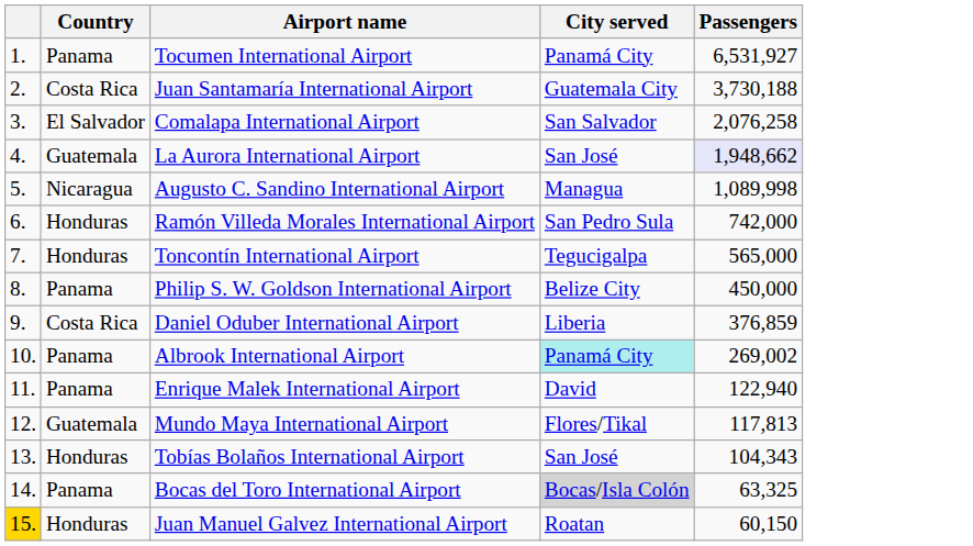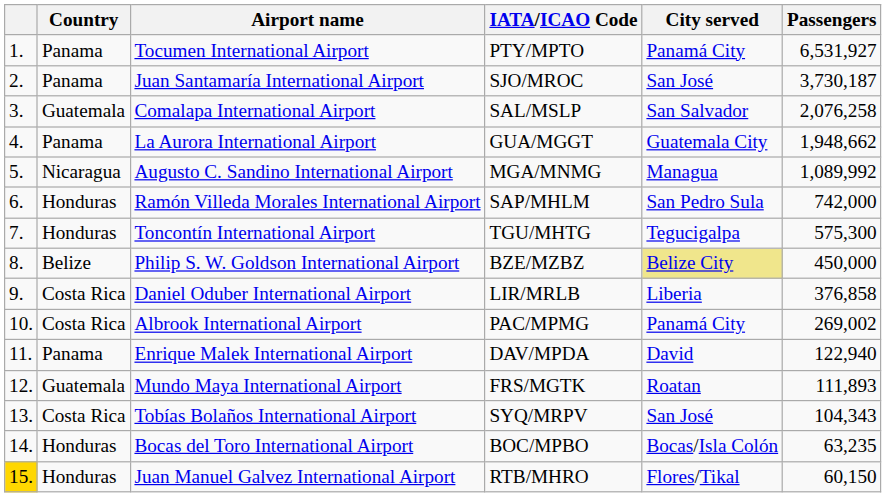 <table class="wikitable sortable">
 <tr>
 <th></th>
 <th>Country</th>
 <th>Airport name</th>
+<th><a href='#'>IATA</a>/<a href='#'>ICAO</a> Code</th>
 <th>City served</th>
 <th>Passengers</th>
 </tr>
 <tr>
 <td>1.</td>
 <td>Panama</td>
 <td><a href='#'>Tocumen International Airport</a></td>
+<td>PTY/MPTO</td>
 <td><a href='#'>Panamá City</a></td>
 <td align=right>6,531,927</td>
 </tr>
 <tr>
 <td>2.</td>
-<td>Costa Rica</td>
+<td>Panama</td>
 <td><a href='#'>Juan Santamaría International Airport</a></td>
-<td><a href='#'>Guatemala City</a></td>
-<td align=right>3,730,188</td>
+<td>SJO/MROC</td>
+<td><a href='#'>San José</a></td>
+<td align=right>3,730,187</td>
 </tr>
 <tr>
 <td>3.</td>
-<td>El Salvador</td>
+<td>Guatemala</td>
 <td><a href='#'>Comalapa International Airport</a></td>
+<td>SAL/MSLP</td>
 <td><a href='#'>San Salvador</a></td>
 <td align=right>2,076,258</td>
 </tr>
 <tr>
 <td>4.</td>
-<td>Guatemala</td>
+<td>Panama</td>
 <td><a href='#'>La Aurora International Airport</a></td>
-<td><a href='#'>San José</a></td>
-<td align=right style="background: lavender;">1,948,662</td>
+<td>GUA/MGGT</td>
+<td><a href='#'>Guatemala City</a></td>
+<td align=right>1,948,662</td>
 </tr>
 <tr>
 <td>5.</td>
 <td>Nicaragua</td>
 <td><a href='#'>Augusto C. Sandino International Airport</a></td>
+<td>MGA/MNMG</td>
 <td><a href='#'>Managua</a></td>
-<td align=right>1,089,998</td>
+<td align=right>1,089,992</td>
 </tr>
 <tr>
 <td>6.</td>
 <td>Honduras</td>
 <td><a href='#'>Ramón Villeda Morales International Airport</a></td>
+<td>SAP/MHLM</td>
 <td><a href='#'>San Pedro Sula</a></td>
 <td align=right>742,000</td>
 </tr>
 <tr>
 <td>7.</td>
 <td>Honduras</td>
 <td><a href='#'>Toncontín International Airport</a></td>
+<td>TGU/MHTG</td>
 <td><a href='#'>Tegucigalpa</a></td>
-<td align=right>565,000</td>
+<td align=right>575,300</td>
 </tr>
 <tr>
 <td>8.</td>
-<td>Panama</td>
+<td>Belize</td>
 <td><a href='#'>Philip S. W. Goldson International Airport</a></td>
-<td><a href='#'>Belize City</a></td>
+<td>BZE/MZBZ</td>
+<td style="background: khaki;"><a href='#'>Belize City</a></td>
 <td align=right>450,000</td>
 </tr>
 <tr>
 <td>9.</td>
 <td>Costa Rica</td>
 <td><a href='#'>Daniel Oduber International Airport</a></td>
+<td>LIR/MRLB</td>
 <td><a href='#'>Liberia</a></td>
-<td align=right>376,859</td>
+<td align=right>376,858</td>
 </tr>
 <tr>
 <td>10.</td>
-<td>Panama</td>
+<td>Costa Rica</td>
 <td><a href='#'>Albrook International Airport</a></td>
-<td style="background: paleturquoise;"><a href='#'>Panamá City</a></td>
+<td>PAC/MPMG</td>
+<td><a href='#'>Panamá City</a></td>
 <td align=right>269,002</td>
 </tr>
 <tr>
 <td>11.</td>
 <td>Panama</td>
 <td><a href='#'>Enrique Malek International Airport</a></td>
+<td>DAV/MPDA</td>
 <td><a href='#'>David</a></td>
 <td align=right>122,940</td>
 </tr>
 <tr>
 <td>12.</td>
 <td>Guatemala</td>
 <td><a href='#'>Mundo Maya International Airport</a></td>
-<td><a href='#'>Flores</a>/<a href='#'>Tikal</a></td>
-<td align=right>117,813</td>
+<td>FRS/MGTK</td>
+<td><a href='#'>Roatan</a></td>
+<td align=right>111,893</td>
 </tr>
 <tr>
 <td>13.</td>
-<td>Honduras</td>
+<td>Costa Rica</td>
 <td><a href='#'>Tobías Bolaños International Airport</a></td>
+<td>SYQ/MRPV</td>
 <td><a href='#'>San José</a></td>
 <td align=right>104,343</td>
 </tr>
 <tr>
 <td>14.</td>
-<td>Panama</td>
+<td>Honduras</td>
 <td><a href='#'>Bocas del Toro International Airport</a></td>
-<td style="background: lightgrey;"><a href='#'>Bocas</a>/<a href='#'>Isla Colón</a></td>
-<td align=right>63,325</td>
+<td>BOC/MPBO</td>
+<td><a href='#'>Bocas</a>/<a href='#'>Isla Colón</a></td>
+<td align=right>63,235</td>
 </tr>
 <tr>
 <td style="background: gold;">15.</td>
 <td>Honduras</td>
 <td><a href='#'>Juan Manuel Galvez International Airport</a></td>
-<td><a href='#'>Roatan</a></td>
+<td>RTB/MHRO</td>
+<td><a href='#'>Flores</a>/<a href='#'>Tikal</a></td>
 <td align=right>60,150</td>
 </tr>
 </table>
